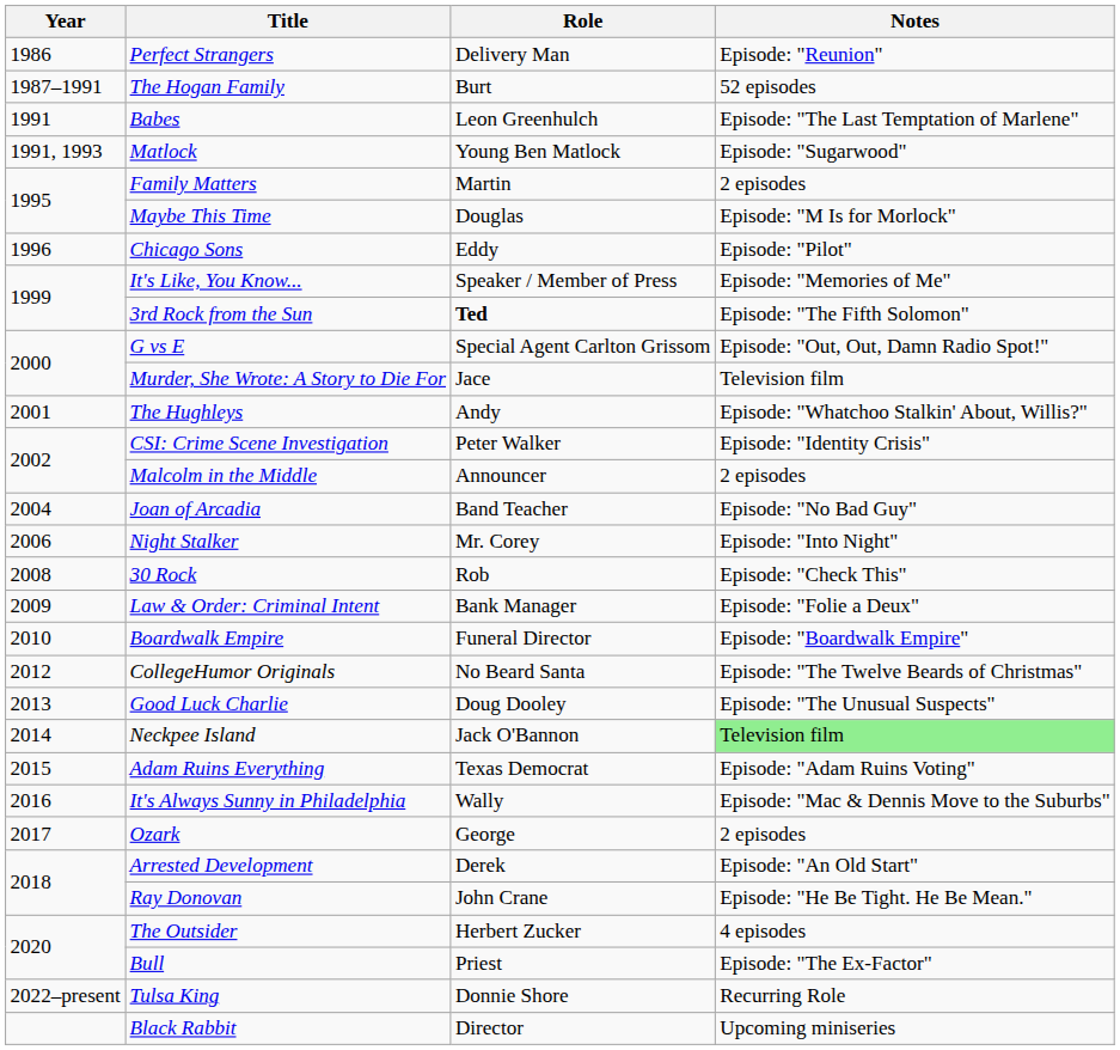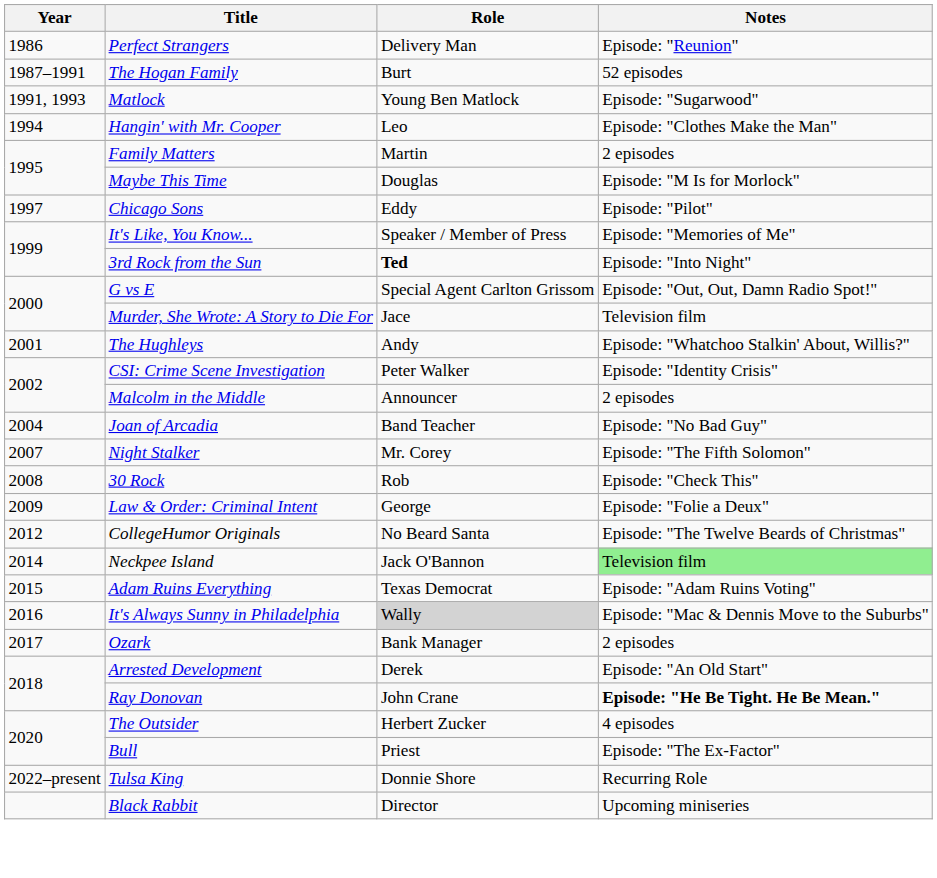 <table class="wikitable sortable">
 <tr>
 <th>Year</th>
 <th>Title</th>
 <th>Role</th>
 <th>Notes</th>
 </tr>
 <tr>
 <td>1986</td>
 <td><a href='#'><em>Perfect Strangers</em></a></td>
 <td>Delivery Man</td>
 <td>Episode: "<a href='#'>Reunion</a>"</td>
 </tr>
 <tr>
 <td>1987–1991</td>
 <td><em><a href='#'>The Hogan Family</a></em></td>
 <td>Burt</td>
 <td>52 episodes</td>
 </tr>
 <tr>
-<td>1991</td>
-<td><a href='#'><em>Babes</em></a></td>
-<td>Leon Greenhulch</td>
-<td>Episode: "The Last Temptation of Marlene"</td>
-</tr>
-<tr>
 <td>1991, 1993</td>
 <td><a href='#'><em>Matlock</em></a></td>
 <td>Young Ben Matlock</td>
 <td>Episode: "Sugarwood"</td>
+</tr>
+<tr>
+<td>1994</td>
+<td><em><a href='#'>Hangin' with Mr. Cooper</a></em></td>
+<td>Leo</td>
+<td>Episode: "Clothes Make the Man"</td>
 </tr>
 <tr>
 <td rowspan="2">1995</td>
 <td><em><a href='#'>Family Matters</a></em></td>
 <td>Martin</td>
 <td>2 episodes</td>
 </tr>
 <tr>
 <td><a href='#'><em>Maybe This Time</em></a></td>
 <td>Douglas</td>
 <td>Episode: "M Is for Morlock"</td>
 </tr>
 <tr>
-<td>1996</td>
+<td>1997</td>
 <td><em><a href='#'>Chicago Sons</a></em></td>
 <td>Eddy</td>
 <td>Episode: "Pilot"</td>
 </tr>
 <tr>
 <td rowspan="2">1999</td>
 <td><em><a href='#'>It's Like, You Know...</a></em></td>
 <td>Speaker / Member of Press</td>
 <td>Episode: "Memories of Me"</td>
 </tr>
 <tr>
 <td><em><a href='#'>3rd Rock from the Sun</a></em></td>
 <td><strong>Ted</strong></td>
-<td>Episode: "The Fifth Solomon"</td>
+<td>Episode: "Into Night"</td>
 </tr>
 <tr>
 <td rowspan="2">2000</td>
 <td><em><a href='#'>G vs E</a></em></td>
 <td>Special Agent Carlton Grissom</td>
 <td>Episode: "Out, Out, Damn Radio Spot!"</td>
 </tr>
 <tr>
 <td><em><a href='#'>Murder, She Wrote: A Story to Die For</a></em></td>
 <td>Jace</td>
 <td>Television film</td>
 </tr>
 <tr>
 <td>2001</td>
 <td><em><a href='#'>The Hughleys</a></em></td>
 <td>Andy</td>
 <td>Episode: "Whatchoo Stalkin' About, Willis?"</td>
 </tr>
 <tr>
 <td rowspan="2">2002</td>
 <td><em><a href='#'>CSI: Crime Scene Investigation</a></em></td>
 <td>Peter Walker</td>
 <td>Episode: "Identity Crisis"</td>
 </tr>
 <tr>
 <td><em><a href='#'>Malcolm in the Middle</a></em></td>
 <td>Announcer</td>
 <td>2 episodes</td>
 </tr>
 <tr>
 <td>2004</td>
 <td><em><a href='#'>Joan of Arcadia</a></em></td>
 <td>Band Teacher</td>
 <td>Episode: "No Bad Guy"</td>
 </tr>
 <tr>
-<td>2006</td>
+<td>2007</td>
 <td><a href='#'><em>Night Stalker</em></a></td>
 <td>Mr. Corey</td>
-<td>Episode: "Into Night"</td>
+<td>Episode: "The Fifth Solomon"</td>
 </tr>
 <tr>
 <td>2008</td>
 <td><em><a href='#'>30 Rock</a></em></td>
 <td>Rob</td>
 <td>Episode: "Check This"</td>
 </tr>
 <tr>
 <td>2009</td>
 <td><em><a href='#'>Law & Order: Criminal Intent</a></em></td>
-<td>Bank Manager</td>
+<td>George</td>
 <td>Episode: "Folie a Deux"</td>
-</tr>
-<tr>
-<td>2010</td>
-<td><em><a href='#'>Boardwalk Empire</a></em></td>
-<td>Funeral Director</td>
-<td>Episode: "<a href='#'>Boardwalk Empire</a>"</td>
 </tr>
 <tr>
 <td>2012</td>
 <td><em>CollegeHumor Originals</em></td>
 <td>No Beard Santa</td>
 <td>Episode: "The Twelve Beards of Christmas"</td>
-</tr>
-<tr>
-<td>2013</td>
-<td><em><a href='#'>Good Luck Charlie</a></em></td>
-<td>Doug Dooley</td>
-<td>Episode: "The Unusual Suspects"</td>
 </tr>
 <tr>
 <td>2014</td>
 <td><em>Neckpee Island</em></td>
 <td>Jack O'Bannon</td>
 <td style="background: lightgreen;">Television film</td>
 </tr>
 <tr>
 <td>2015</td>
 <td><em><a href='#'>Adam Ruins Everything</a></em></td>
 <td>Texas Democrat</td>
 <td>Episode: "Adam Ruins Voting"</td>
 </tr>
 <tr>
 <td>2016</td>
 <td><em><a href='#'>It's Always Sunny in Philadelphia</a></em></td>
-<td>Wally</td>
+<td style="background: lightgrey;">Wally</td>
 <td>Episode: "Mac & Dennis Move to the Suburbs"</td>
 </tr>
 <tr>
 <td>2017</td>
 <td><a href='#'><em>Ozark</em></a></td>
-<td>George</td>
+<td>Bank Manager</td>
 <td>2 episodes</td>
 </tr>
 <tr>
 <td rowspan="2">2018</td>
 <td><em><a href='#'>Arrested Development</a></em></td>
 <td>Derek</td>
 <td>Episode: "An Old Start"</td>
 </tr>
 <tr>
 <td><em><a href='#'>Ray Donovan</a></em></td>
 <td>John Crane</td>
-<td>Episode: "He Be Tight. He Be Mean."</td>
+<td><strong>Episode: "He Be Tight. He Be Mean."</strong></td>
 </tr>
 <tr>
 <td rowspan="2">2020</td>
 <td><a href='#'><em>The Outsider</em></a></td>
 <td>Herbert Zucker</td>
 <td>4 episodes</td>
 </tr>
 <tr>
 <td><a href='#'><em>Bull</em></a></td>
 <td>Priest</td>
 <td>Episode: "The Ex-Factor"</td>
 </tr>
 <tr>
 <td>2022–present</td>
 <td><em><a href='#'>Tulsa King</a></em></td>
 <td>Donnie Shore</td>
 <td>Recurring Role</td>
 </tr>
 <tr>
 <td></td>
 <td><em><a href='#'>Black Rabbit</a></em></td>
 <td>Director</td>
 <td>Upcoming miniseries</td>
 </tr>
 </table>
